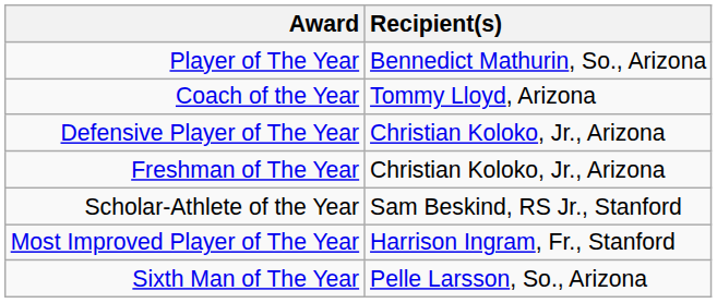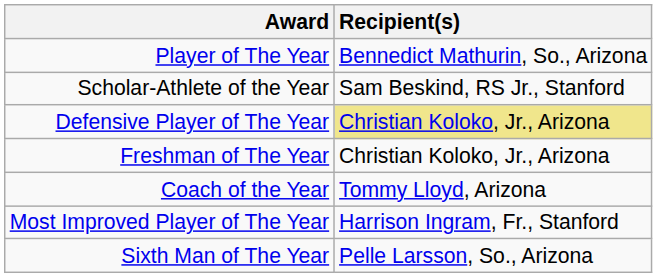 <table class="wikitable" style="white-space:nowrap; font-size:90%;">
 <tr>
 <th style="text-align:right;">Award</th>
 <th style="text-align:left;">Recipient(s)</th>
 </tr>
 <tr>
 <td style="text-align:right;"><a href='#'>Player of The Year</a></td>
 <td style="text-align:left;"><a href='#'>Bennedict Mathurin</a>, So., Arizona</td>
 </tr>
 <tr>
-<td style="text-align:right;"><a href='#'>Coach of the Year</a></td>
-<td style="text-align:left;"><a href='#'>Tommy Lloyd</a>, Arizona</td>
+<td style="text-align:right;">Scholar-Athlete of the Year</td>
+<td style="text-align:left;">Sam Beskind, RS Jr., Stanford</td>
 </tr>
 <tr>
 <td style="text-align:right;"><a href='#'>Defensive Player of The Year</a></td>
-<td style="text-align:left;"><a href='#'>Christian Koloko</a>, Jr., Arizona</td>
+<td style="background: khaki; text-align:left;"><a href='#'>Christian Koloko</a>, Jr., Arizona</td>
 </tr>
 <tr>
 <td style="text-align:right;"><a href='#'>Freshman of The Year</a></td>
 <td style="text-align:left;">Christian Koloko, Jr., Arizona</td>
 </tr>
 <tr>
-<td style="text-align:right;">Scholar-Athlete of the Year</td>
-<td style="text-align:left;">Sam Beskind, RS Jr., Stanford</td>
+<td style="text-align:right;"><a href='#'>Coach of the Year</a></td>
+<td style="text-align:left;"><a href='#'>Tommy Lloyd</a>, Arizona</td>
 </tr>
 <tr>
 <td style="text-align:right;"><a href='#'>Most Improved Player of The Year</a></td>
 <td style="text-align:left;"><a href='#'>Harrison Ingram</a>, Fr., Stanford</td>
 </tr>
 <tr>
 <td style="text-align:right;"><a href='#'>Sixth Man of The Year</a></td>
 <td style="text-align:left;"><a href='#'>Pelle Larsson</a>, So., Arizona</td>
 </tr>
 </table>
